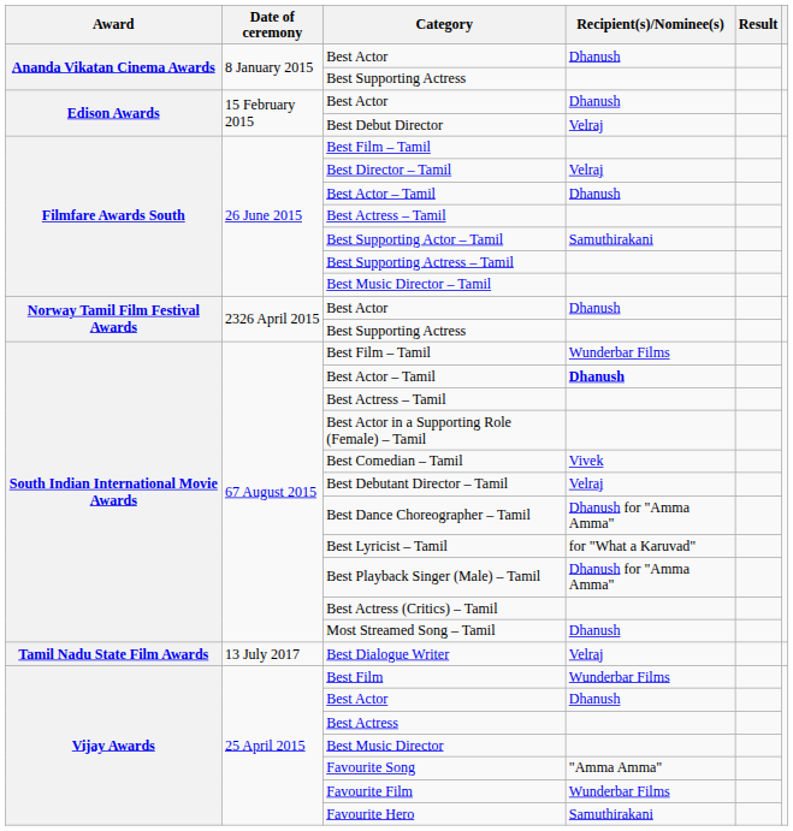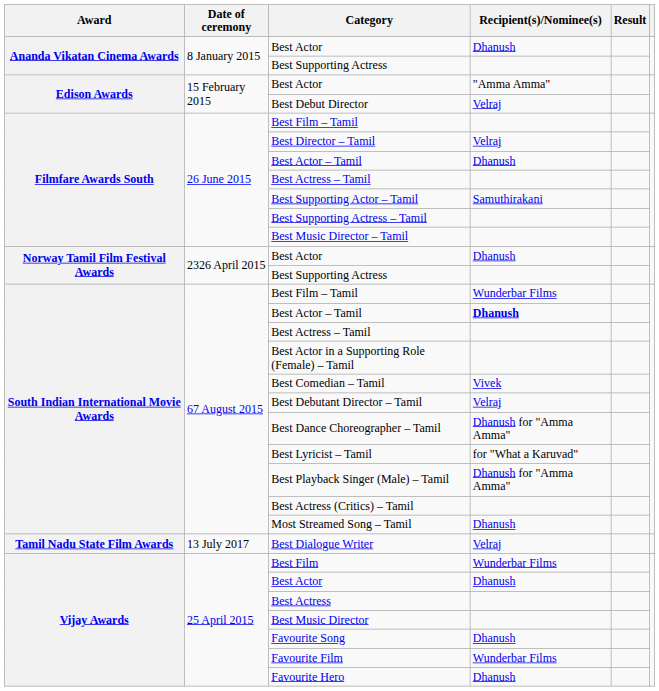 <table class="wikitable plainrowheaders sortable">
 <tr>
 <th scope="col">Award</th>
 <th scope="col">Date of ceremony</th>
 <th scope="col">Category</th>
 <th scope="col">Recipient(s)/Nominee(s)</th>
 <th scope="col">Result</th>
 <th scope="col" class="unsortable"></th>
 </tr>
 <tr>
 <th scope="row" rowspan="2"><a href='#'>Ananda Vikatan Cinema Awards</a></th>
 <td rowspan="2">8 January 2015</td>
 <td>Best Actor</td>
 <td><a href='#'>Dhanush</a></td>
 <td></td>
 <td style="text-align:center;" rowspan="2"><br></td>
 </tr>
 <tr>
 <td>Best Supporting Actress</td>
 <td></td>
 <td></td>
 </tr>
 <tr>
 <th scope="row" rowspan="2"><a href='#'>Edison Awards</a></th>
 <td rowspan="2">15 February 2015</td>
 <td>Best Actor</td>
-<td><a href='#'>Dhanush</a></td>
+<td>"Amma Amma"</td>
 <td></td>
 <td style="text-align:center;" rowspan="2"></td>
 </tr>
 <tr>
 <td>Best Debut Director</td>
 <td><a href='#'>Velraj</a></td>
 <td></td>
 </tr>
 <tr>
 <th scope="row" rowspan="7"><a href='#'>Filmfare Awards South</a></th>
 <td rowspan="7"><a href='#'>26 June 2015</a></td>
 <td><a href='#'>Best Film – Tamil</a></td>
 <td></td>
 <td></td>
 <td style="text-align:center;" rowspan="7"><br></td>
 </tr>
 <tr>
 <td><a href='#'>Best Director – Tamil</a></td>
 <td><a href='#'>Velraj</a></td>
 <td></td>
 </tr>
 <tr>
 <td><a href='#'>Best Actor – Tamil</a></td>
 <td><a href='#'>Dhanush</a></td>
 <td></td>
 </tr>
 <tr>
 <td><a href='#'>Best Actress – Tamil</a></td>
 <td></td>
 <td></td>
 </tr>
 <tr>
 <td><a href='#'>Best Supporting Actor – Tamil</a></td>
 <td><a href='#'>Samuthirakani</a></td>
 <td></td>
 </tr>
 <tr>
 <td><a href='#'>Best Supporting Actress – Tamil</a></td>
 <td></td>
 <td></td>
 </tr>
 <tr>
 <td><a href='#'>Best Music Director – Tamil</a></td>
 <td></td>
 <td></td>
 </tr>
 <tr>
 <th rowspan="2" scope="row"><a href='#'>Norway Tamil Film Festival Awards</a></th>
 <td rowspan="2">2326 April 2015</td>
 <td>Best Actor</td>
 <td><a href='#'>Dhanush</a></td>
 <td></td>
 <td rowspan="2" style="text-align:center;"><br></td>
 </tr>
 <tr>
 <td>Best Supporting Actress</td>
 <td></td>
 <td></td>
 </tr>
 <tr>
 <th scope="row" rowspan="11"><a href='#'>South Indian International Movie Awards</a></th>
 <td rowspan="11"><a href='#'>67 August 2015</a></td>
 <td>Best Film – Tamil</td>
 <td><a href='#'>Wunderbar Films</a></td>
 <td></td>
 <td style="text-align:center;" rowspan="11"><br></td>
 </tr>
 <tr>
 <td>Best Actor – Tamil</td>
 <td><strong><a href='#'>Dhanush</a></strong></td>
 <td></td>
 </tr>
 <tr>
 <td>Best Actress – Tamil</td>
 <td></td>
 <td></td>
 </tr>
 <tr>
 <td>Best Actor in a Supporting Role (Female) – Tamil</td>
 <td></td>
 <td></td>
 </tr>
 <tr>
 <td>Best Comedian – Tamil</td>
 <td><a href='#'>Vivek</a></td>
 <td></td>
 </tr>
 <tr>
 <td>Best Debutant Director – Tamil</td>
 <td><a href='#'>Velraj</a></td>
 <td></td>
 </tr>
 <tr>
 <td>Best Dance Choreographer – Tamil</td>
 <td><a href='#'>Dhanush</a> for "Amma Amma"</td>
 <td></td>
 </tr>
 <tr>
 <td>Best Lyricist – Tamil</td>
 <td> for "What a Karuvad"</td>
 <td></td>
 </tr>
 <tr>
 <td>Best Playback Singer (Male) – Tamil</td>
 <td><a href='#'>Dhanush</a> for "Amma Amma"</td>
 <td></td>
 </tr>
 <tr>
 <td>Best Actress (Critics) – Tamil</td>
 <td></td>
 <td></td>
 </tr>
 <tr>
 <td>Most Streamed Song – Tamil</td>
 <td><a href='#'>Dhanush</a></td>
 <td></td>
 </tr>
 <tr>
 <th scope="row" rowspan="1"><a href='#'>Tamil Nadu State Film Awards</a></th>
 <td rowspan="1">13 July 2017</td>
 <td><a href='#'>Best Dialogue Writer</a></td>
 <td><a href='#'>Velraj</a></td>
 <td></td>
 <td style="text-align:center;" rowspan="1"><br></td>
 </tr>
 <tr>
 <th scope="row" rowspan="7"><a href='#'>Vijay Awards</a></th>
 <td rowspan="7"><a href='#'>25 April 2015</a></td>
 <td><a href='#'>Best Film</a></td>
 <td><a href='#'>Wunderbar Films</a></td>
 <td></td>
 <td style="text-align:center;" rowspan="7"><br></td>
 </tr>
 <tr>
 <td><a href='#'>Best Actor</a></td>
 <td><a href='#'>Dhanush</a></td>
 <td></td>
 </tr>
 <tr>
 <td><a href='#'>Best Actress</a></td>
 <td></td>
 <td></td>
 </tr>
 <tr>
 <td><a href='#'>Best Music Director</a></td>
 <td></td>
 <td></td>
 </tr>
 <tr>
 <td><a href='#'>Favourite Song</a></td>
-<td>"Amma Amma"</td>
+<td><a href='#'>Dhanush</a></td>
 <td></td>
 </tr>
 <tr>
 <td><a href='#'>Favourite Film</a></td>
 <td><a href='#'>Wunderbar Films</a></td>
 <td></td>
 </tr>
 <tr>
 <td><a href='#'>Favourite Hero</a></td>
-<td><a href='#'>Samuthirakani</a></td>
+<td><a href='#'>Dhanush</a></td>
 <td></td>
 </tr>
 </table>
